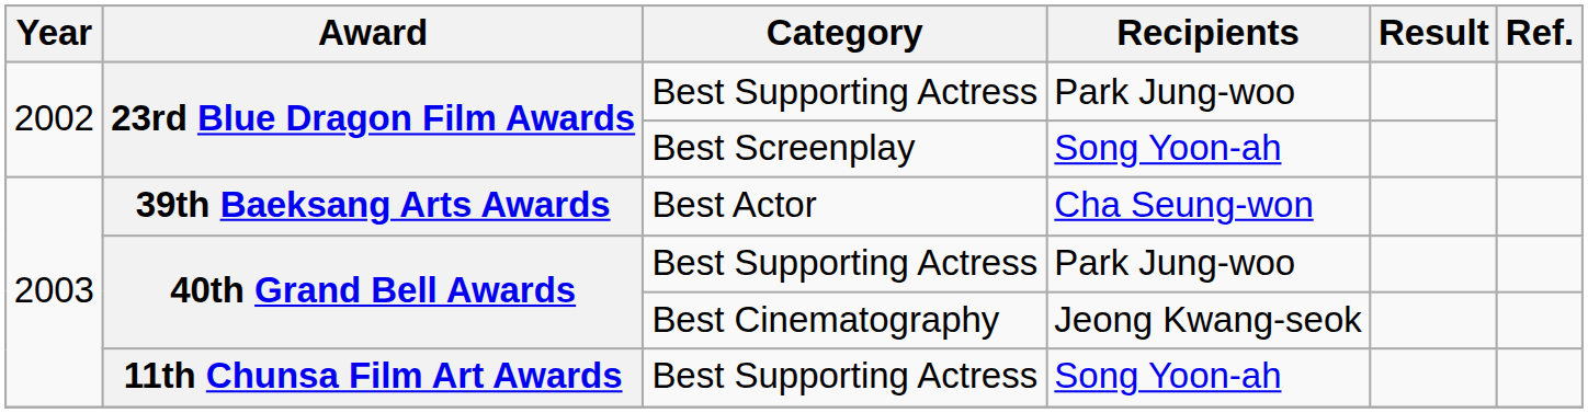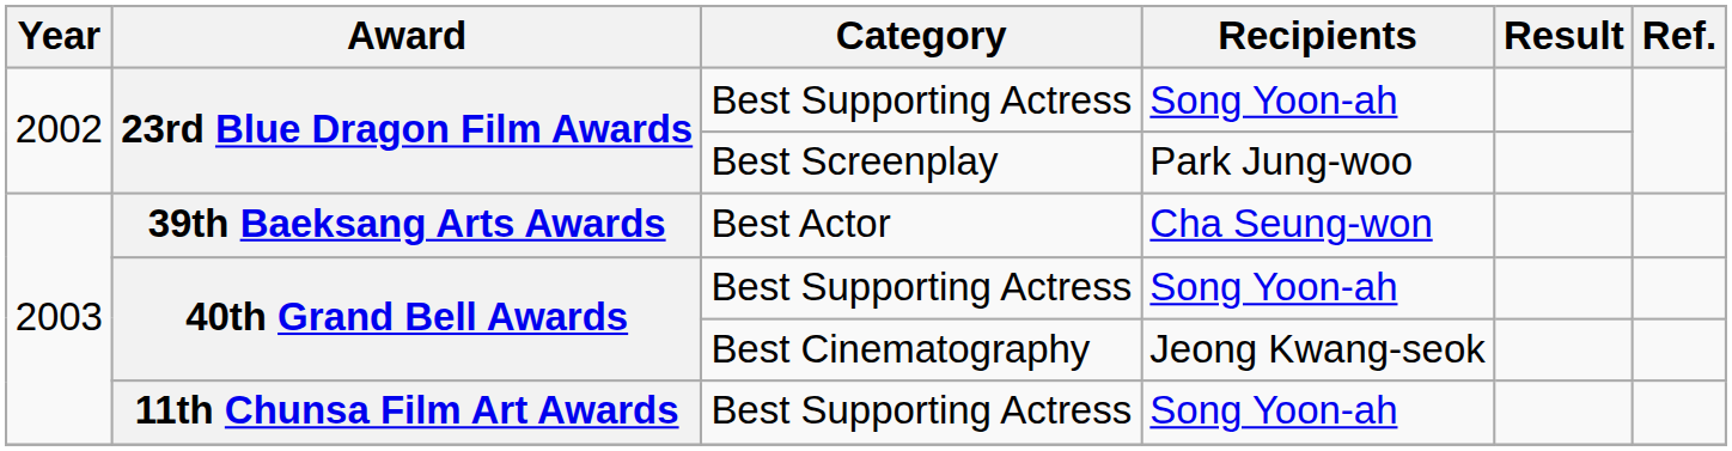 <table class="wikitable plainrowheaders sortable">
 <tr>
 <th scope="col">Year</th>
 <th scope="col">Award</th>
 <th scope="col">Category</th>
 <th scope="col">Recipients</th>
 <th scope="col">Result</th>
 <th scope="col">Ref.</th>
 </tr>
 <tr>
 <td rowspan="2">2002</td>
 <th rowspan="2" scope="row">23rd <a href='#'>Blue Dragon Film Awards</a></th>
 <td>Best Supporting Actress</td>
-<td>Park Jung-woo</td>
+<td><a href='#'>Song Yoon-ah</a></td>
 <td></td>
 <td rowspan="2"></td>
 </tr>
 <tr>
 <td>Best Screenplay</td>
-<td><a href='#'>Song Yoon-ah</a></td>
+<td>Park Jung-woo</td>
 <td></td>
 </tr>
 <tr>
 <td rowspan="4">2003</td>
 <th scope="row">39th <a href='#'>Baeksang Arts Awards</a></th>
 <td>Best Actor</td>
 <td><a href='#'>Cha Seung-won</a></td>
 <td></td>
 <td></td>
 </tr>
 <tr>
 <th rowspan="2" scope="row">40th <a href='#'>Grand Bell Awards</a></th>
 <td>Best Supporting Actress</td>
-<td>Park Jung-woo</td>
+<td><a href='#'>Song Yoon-ah</a></td>
 <td></td>
 <td></td>
 </tr>
 <tr>
 <td>Best Cinematography</td>
 <td>Jeong Kwang-seok</td>
 <td></td>
 <td></td>
 </tr>
 <tr>
 <th scope="row">11th <a href='#'>Chunsa Film Art Awards</a></th>
 <td>Best Supporting Actress</td>
 <td><a href='#'>Song Yoon-ah</a></td>
 <td></td>
 <td></td>
 </tr>
 <tr>
 </tr>
 </table>
